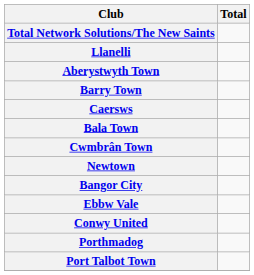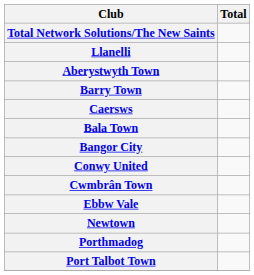 <table class="sortable wikitable plainrowheaders">
 <tr>
 <th scope="col">Club</th>
 <th scope="col">Total</th>
 </tr>
 <tr>
 <th scope="row"><a href='#'>Total Network Solutions/The New Saints</a></th>
 <td align="center"></td>
 </tr>
 <tr>
 <th scope="row"><a href='#'>Llanelli</a></th>
 <td align="center"></td>
 </tr>
 <tr>
 <th scope="row"><a href='#'>Aberystwyth Town</a></th>
 <td align="center"></td>
 </tr>
 <tr>
 <th scope="row"><a href='#'>Barry Town</a></th>
 <td align="center"></td>
 </tr>
 <tr>
 <th scope="row"><a href='#'>Caersws</a></th>
 <td align="center"></td>
 </tr>
 <tr>
 <th scope="row"><a href='#'>Bala Town</a></th>
 <td align="center"></td>
 </tr>
 <tr>
-<th scope="row"><a href='#'>Cwmbrân Town</a></th>
+<th scope="row"><a href='#'>Bangor City</a></th>
 <td align="center"></td>
 </tr>
 <tr>
-<th scope="row"><a href='#'>Newtown</a></th>
+<th scope="row"><a href='#'>Conwy United</a></th>
 <td align="center"></td>
 </tr>
 <tr>
-<th scope="row"><a href='#'>Bangor City</a></th>
+<th scope="row"><a href='#'>Cwmbrân Town</a></th>
 <td align="center"></td>
 </tr>
 <tr>
 <th scope="row"><a href='#'>Ebbw Vale</a></th>
 <td align="center"></td>
 </tr>
 <tr>
-<th scope="row"><a href='#'>Conwy United</a></th>
+<th scope="row"><a href='#'>Newtown</a></th>
 <td align="center"></td>
 </tr>
 <tr>
 <th scope="row"><a href='#'>Porthmadog</a></th>
 <td align="center"></td>
 </tr>
 <tr>
 <th scope="row"><a href='#'>Port Talbot Town</a></th>
 <td align="center"></td>
 </tr>
 <tr>
 </tr>
 </table>
